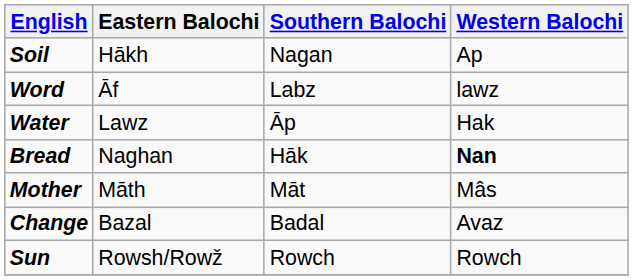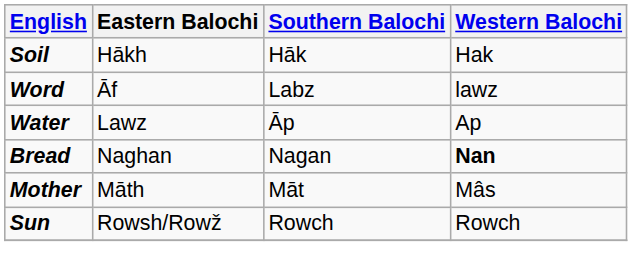 <table class="wikitable" style="font-size: 85%">
 <tr>
 <th><a href='#'>English</a></th>
 <th>Eastern Balochi</th>
 <th><a href='#'>Southern Balochi</a></th>
 <th><a href='#'>Western Balochi</a></th>
 </tr>
 <tr>
 <td><strong><em>Soil</em></strong></td>
 <td>Hākh</td>
-<td>Nagan</td>
-<td>Ap</td>
+<td>Hāk</td>
+<td>Hak</td>
 </tr>
 <tr>
 <td><strong><em>Word</em></strong></td>
 <td>Āf</td>
 <td>Labz</td>
 <td>lawz</td>
 </tr>
 <tr>
 <td><strong><em>Water</em></strong></td>
 <td>Lawz</td>
 <td>Āp</td>
-<td>Hak</td>
+<td>Ap</td>
 </tr>
 <tr>
 <td><strong><em>Bread</em></strong></td>
 <td>Naghan</td>
-<td>Hāk</td>
+<td>Nagan</td>
 <td><strong>Nan</strong></td>
 </tr>
 <tr>
 <td><strong><em>Mother</em></strong></td>
 <td>Māth</td>
 <td>Māt</td>
 <td>Mâs</td>
-</tr>
-<tr>
-<td><strong><em>Change</em></strong></td>
-<td>Bazal</td>
-<td>Badal</td>
-<td>Avaz</td>
 </tr>
 <tr>
 <td><strong><em>Sun</em></strong></td>
 <td>Rowsh/Rowž</td>
 <td>Rowch</td>
 <td>Rowch</td>
 </tr>
 <tr>
 </tr>
 </table>
